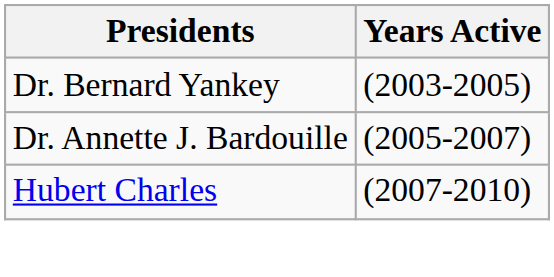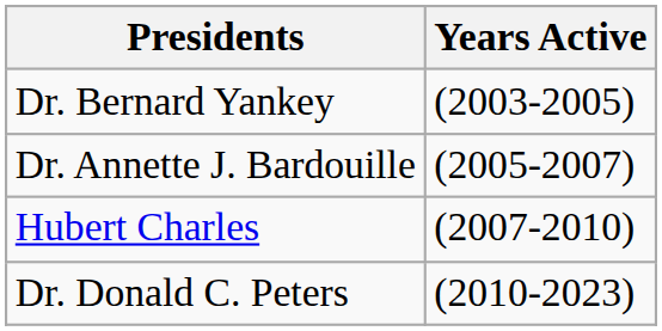 <table class="wikitable">
 <tr>
 <th>Presidents</th>
 <th>Years Active</th>
 </tr>
 <tr>
 <td>Dr. Bernard Yankey</td>
 <td>(2003-2005)</td>
 </tr>
 <tr>
 <td>Dr. Annette J. Bardouille</td>
 <td>(2005-2007)</td>
 </tr>
 <tr>
 <td><a href='#'>Hubert Charles</a></td>
 <td>(2007-2010)</td>
 </tr>
+<tr>
+<td>Dr. Donald C. Peters</td>
+<td>(2010-2023)</td>
+</tr>
 </table>
